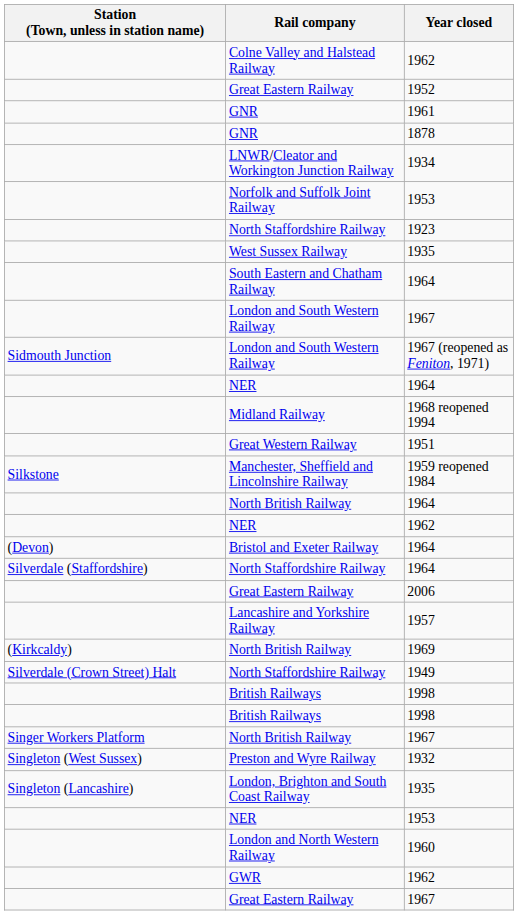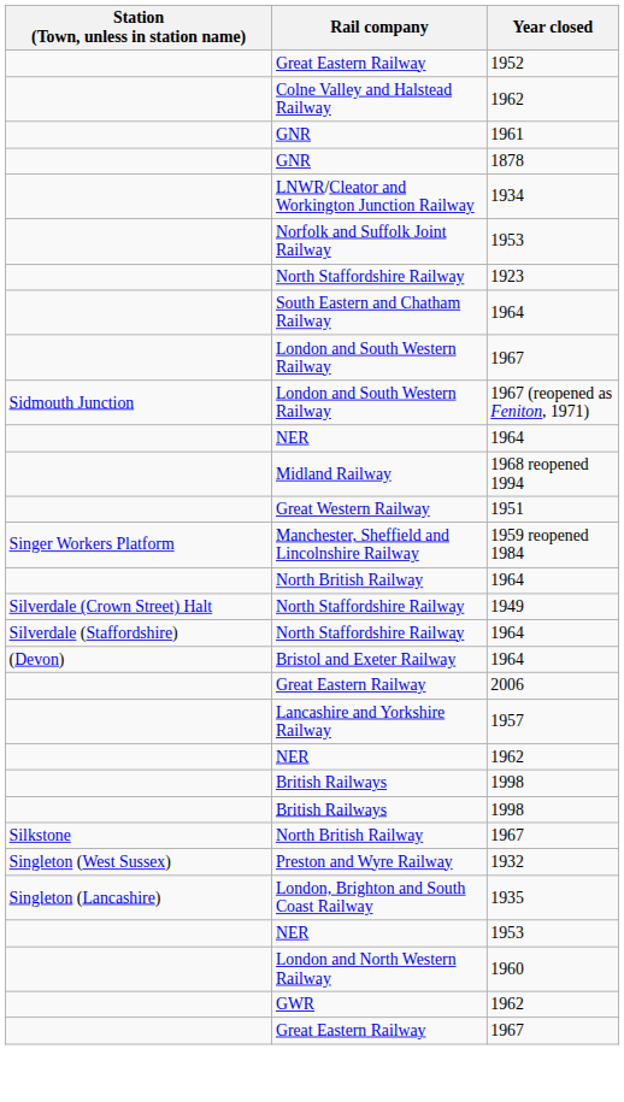 <table class="wikitable sortable">
 <tr>
 <th style="width:250px">Station<br>(Town, unless in station name)</th>
 <th style="width:200px">Rail company</th>
 <th style="width:120px">Year closed</th>
 </tr>
 <tr>
 <td></td>
-<td><a href='#'>Colne Valley and Halstead Railway</a></td>
-<td>1962</td>
+<td><a href='#'>Great Eastern Railway</a></td>
+<td>1952</td>
 </tr>
 <tr>
 <td></td>
-<td><a href='#'>Great Eastern Railway</a></td>
-<td>1952</td>
+<td><a href='#'>Colne Valley and Halstead Railway</a></td>
+<td>1962</td>
 </tr>
 <tr>
 <td></td>
 <td><a href='#'>GNR</a></td>
 <td>1961</td>
 </tr>
 <tr>
 <td></td>
 <td><a href='#'>GNR</a></td>
 <td>1878</td>
 </tr>
 <tr>
 <td></td>
 <td><a href='#'>LNWR</a>/<a href='#'>Cleator and Workington Junction Railway</a></td>
 <td>1934</td>
 </tr>
 <tr>
 <td></td>
 <td><a href='#'>Norfolk and Suffolk Joint Railway</a></td>
 <td>1953</td>
 </tr>
 <tr>
 <td></td>
 <td><a href='#'>North Staffordshire Railway</a></td>
 <td>1923</td>
-</tr>
-<tr>
-<td></td>
-<td><a href='#'>West Sussex Railway</a></td>
-<td>1935</td>
 </tr>
 <tr>
 <td></td>
 <td><a href='#'>South Eastern and Chatham Railway</a></td>
 <td>1964</td>
 </tr>
 <tr>
 <td></td>
 <td><a href='#'>London and South Western Railway</a></td>
 <td>1967</td>
 </tr>
 <tr>
 <td><a href='#'>Sidmouth Junction</a></td>
 <td><a href='#'>London and South Western Railway</a></td>
 <td>1967 (reopened as <em><a href='#'>Feniton</a></em>, 1971)</td>
 </tr>
 <tr>
 <td></td>
 <td><a href='#'>NER</a></td>
 <td>1964</td>
 </tr>
 <tr>
 <td></td>
 <td><a href='#'>Midland Railway</a></td>
 <td>1968 reopened 1994</td>
 </tr>
 <tr>
 <td></td>
 <td><a href='#'>Great Western Railway</a></td>
 <td>1951</td>
 </tr>
 <tr>
-<td><a href='#'>Silkstone</a></td>
+<td><a href='#'>Singer Workers Platform</a></td>
 <td><a href='#'>Manchester, Sheffield and Lincolnshire Railway</a></td>
 <td>1959 reopened 1984</td>
 </tr>
 <tr>
 <td></td>
 <td><a href='#'>North British Railway</a></td>
 <td>1964</td>
 </tr>
 <tr>
-<td></td>
-<td><a href='#'>NER</a></td>
-<td>1962</td>
+<td><a href='#'>Silverdale (Crown Street) Halt</a></td>
+<td><a href='#'>North Staffordshire Railway</a></td>
+<td>1949</td>
+</tr>
+<tr>
+<td><a href='#'>Silverdale</a> (<a href='#'>Staffordshire</a>)</td>
+<td><a href='#'>North Staffordshire Railway</a></td>
+<td>1964</td>
 </tr>
 <tr>
 <td> (<a href='#'>Devon</a>)</td>
 <td><a href='#'>Bristol and Exeter Railway</a></td>
-<td>1964</td>
-</tr>
-<tr>
-<td><a href='#'>Silverdale</a> (<a href='#'>Staffordshire</a>)</td>
-<td><a href='#'>North Staffordshire Railway</a></td>
 <td>1964</td>
 </tr>
 <tr>
 <td></td>
 <td><a href='#'>Great Eastern Railway</a></td>
 <td>2006</td>
 </tr>
 <tr>
 <td></td>
 <td><a href='#'>Lancashire and Yorkshire Railway</a></td>
 <td>1957</td>
 </tr>
 <tr>
-<td> (<a href='#'>Kirkcaldy</a>)</td>
-<td><a href='#'>North British Railway</a></td>
-<td>1969</td>
-</tr>
-<tr>
-<td><a href='#'>Silverdale (Crown Street) Halt</a></td>
-<td><a href='#'>North Staffordshire Railway</a></td>
-<td>1949</td>
+<td></td>
+<td><a href='#'>NER</a></td>
+<td>1962</td>
 </tr>
 <tr>
 <td></td>
 <td><a href='#'>British Railways</a></td>
 <td>1998</td>
 </tr>
 <tr>
 <td></td>
 <td><a href='#'>British Railways</a></td>
 <td>1998</td>
 </tr>
 <tr>
-<td><a href='#'>Singer Workers Platform</a></td>
+<td><a href='#'>Silkstone</a></td>
 <td><a href='#'>North British Railway</a></td>
 <td>1967</td>
 </tr>
 <tr>
 <td><a href='#'>Singleton</a> (<a href='#'>West Sussex</a>)</td>
 <td><a href='#'>Preston and Wyre Railway</a></td>
 <td>1932</td>
 </tr>
 <tr>
 <td><a href='#'>Singleton</a> (<a href='#'>Lancashire</a>)</td>
 <td><a href='#'>London, Brighton and South Coast Railway</a></td>
 <td>1935</td>
 </tr>
 <tr>
 <td></td>
 <td><a href='#'>NER</a></td>
 <td>1953</td>
 </tr>
 <tr>
 <td></td>
 <td><a href='#'>London and North Western Railway</a></td>
 <td>1960</td>
 </tr>
 <tr>
 <td></td>
 <td><a href='#'>GWR</a></td>
 <td>1962</td>
 </tr>
 <tr>
 <td></td>
 <td><a href='#'>Great Eastern Railway</a></td>
 <td>1967</td>
 </tr>
 </table>
